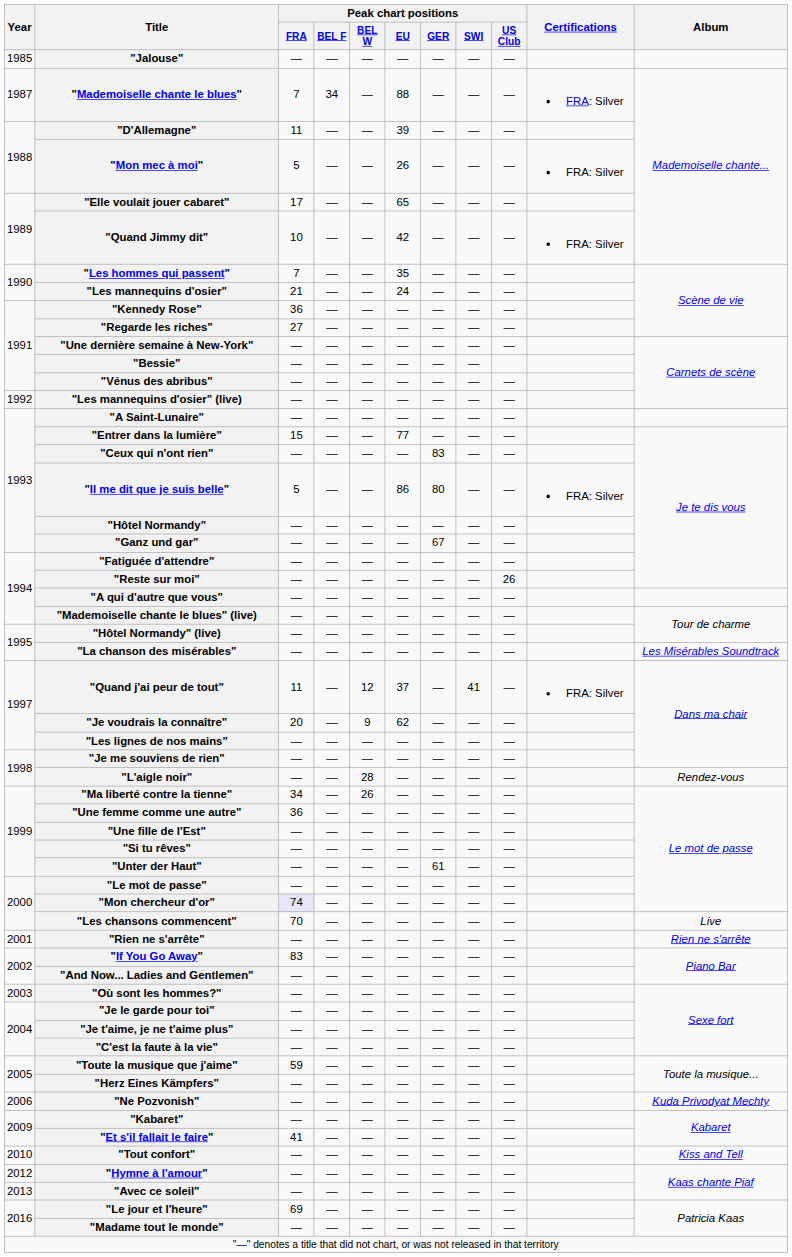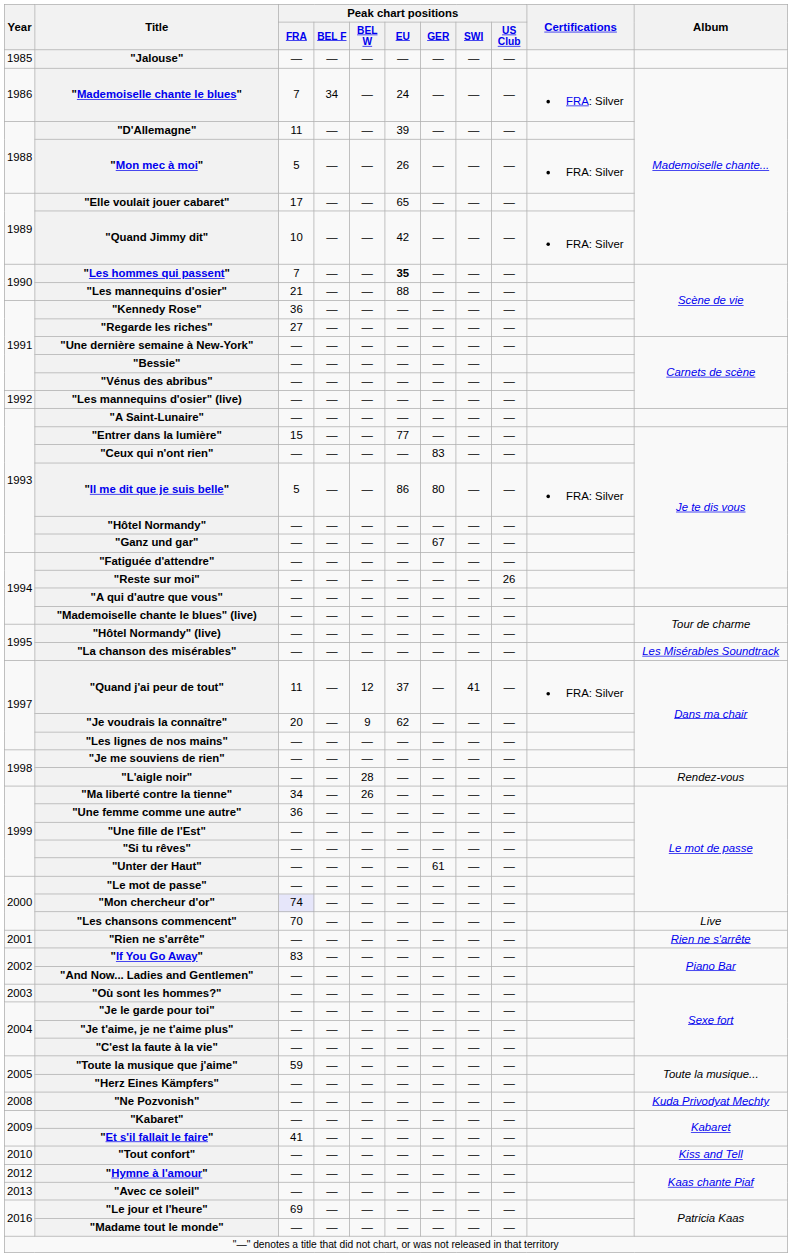 <table class="wikitable plainrowheaders" style="text-align:center;">
 <tr>
 <th scope="col" rowspan="2">Year</th>
 <th scope="col" rowspan="2" style="width:21em;">Title</th>
 <th scope="col" colspan="7">Peak chart positions</th>
 <th scope="col" rowspan="2" style="width:9em;"><a href='#'>Certifications</a></th>
 <th scope="col" rowspan="2" style="width:13em;">Album</th>
 </tr>
 <tr>
 <th scope="col" style="width:3em;font-size:90%;"><a href='#'>FRA</a></th>
 <th scope="col" style="width:3em;font-size:90%;"><a href='#'>BEL F</a></th>
 <th scope="col" style="width:3em;font-size:90%;"><a href='#'>BEL W</a></th>
 <th scope="col" style="width:3em;font-size:90%;"><a href='#'>EU</a></th>
 <th scope="col" style="width:3em;font-size:90%;"><a href='#'>GER</a></th>
 <th scope="col" style="width:3em;font-size:90%;"><a href='#'>SWI</a></th>
 <th scope="col" style="width:3em;font-size:90%;"><a href='#'>US Club</a></th>
 </tr>
 <tr>
 <td>1985</td>
 <th scope="row">"Jalouse"</th>
 <td>—</td>
 <td>—</td>
 <td>—</td>
 <td>—</td>
 <td>—</td>
 <td>—</td>
 <td>—</td>
 <td></td>
 <td></td>
 </tr>
 <tr>
-<td>1987</td>
+<td>1986</td>
 <th scope="row">"<a href='#'>Mademoiselle chante le blues</a>"</th>
 <td>7</td>
 <td>34</td>
 <td>—</td>
-<td>88</td>
+<td>24</td>
 <td>—</td>
 <td>—</td>
 <td>—</td>
 <td><br><ul><li><a href='#'>FRA</a>: Silver</li></ul></td>
 <td rowspan=5><em><a href='#'>Mademoiselle chante...</a></em></td>
 </tr>
 <tr>
 <td rowspan=2>1988</td>
 <th scope="row">"D'Allemagne"</th>
 <td>11</td>
 <td>—</td>
 <td>—</td>
 <td>39</td>
 <td>—</td>
 <td>—</td>
 <td>—</td>
 <td></td>
 </tr>
 <tr>
 <th scope="row">"<a href='#'>Mon mec à moi</a>"</th>
 <td>5</td>
 <td>—</td>
 <td>—</td>
 <td>26</td>
 <td>—</td>
 <td>—</td>
 <td>—</td>
 <td><br><ul><li>FRA: Silver</li></ul></td>
 </tr>
 <tr>
 <td rowspan=2>1989</td>
 <th scope="row">"Elle voulait jouer cabaret"</th>
 <td>17</td>
 <td>—</td>
 <td>—</td>
 <td>65</td>
 <td>—</td>
 <td>—</td>
 <td>—</td>
 <td></td>
 </tr>
 <tr>
 <th scope="row">"Quand Jimmy dit"</th>
 <td>10</td>
 <td>—</td>
 <td>—</td>
 <td>42</td>
 <td>—</td>
 <td>—</td>
 <td>—</td>
 <td><br><ul><li>FRA: Silver</li></ul></td>
 </tr>
 <tr>
 <td rowspan=2>1990</td>
 <th scope="row">"<a href='#'>Les hommes qui passent</a>"</th>
 <td>7</td>
 <td>—</td>
 <td>—</td>
-<td>35</td>
+<td><strong>35</strong></td>
 <td>—</td>
 <td>—</td>
 <td>—</td>
 <td></td>
 <td rowspan=4><em><a href='#'>Scène de vie</a></em></td>
 </tr>
 <tr>
 <th scope="row">"Les mannequins d'osier"</th>
 <td>21</td>
 <td>—</td>
 <td>—</td>
-<td>24</td>
+<td>88</td>
 <td>—</td>
 <td>—</td>
 <td>—</td>
 <td></td>
 </tr>
 <tr>
 <td rowspan=5>1991</td>
 <th scope="row">"Kennedy Rose"</th>
 <td>36</td>
 <td>—</td>
 <td>—</td>
 <td>—</td>
 <td>—</td>
 <td>—</td>
 <td>—</td>
 <td></td>
 </tr>
 <tr>
 <th scope="row">"Regarde les riches"</th>
 <td>27</td>
 <td>—</td>
 <td>—</td>
 <td>—</td>
 <td>—</td>
 <td>—</td>
 <td>—</td>
 <td></td>
 </tr>
 <tr>
 <th scope="row">"Une dernière semaine à New-York"</th>
 <td>—</td>
 <td>—</td>
 <td>—</td>
 <td>—</td>
 <td>—</td>
 <td>—</td>
 <td>—</td>
 <td></td>
 <td rowspan=4><em><a href='#'>Carnets de scène</a></em></td>
 </tr>
 <tr>
 <th scope="row">"Bessie"</th>
 <td>—</td>
 <td>—</td>
 <td>—</td>
 <td>—</td>
 <td>—</td>
 <td>—</td>
 <td></td>
 </tr>
 <tr>
 <th scope="row">"Vénus des abribus"</th>
 <td>—</td>
 <td>—</td>
 <td>—</td>
 <td>—</td>
 <td>—</td>
 <td>—</td>
 <td>—</td>
 <td></td>
 </tr>
 <tr>
 <td>1992</td>
 <th scope="row">"Les mannequins d'osier" (live)</th>
 <td>—</td>
 <td>—</td>
 <td>—</td>
 <td>—</td>
 <td>—</td>
 <td>—</td>
 <td>—</td>
 <td></td>
 </tr>
 <tr>
 <td rowspan=6>1993</td>
 <th scope="row">"A Saint-Lunaire"</th>
 <td>—</td>
 <td>—</td>
 <td>—</td>
 <td>—</td>
 <td>—</td>
 <td>—</td>
 <td>—</td>
 <td></td>
 <td></td>
 </tr>
 <tr>
 <th scope="row">"Entrer dans la lumière"</th>
 <td>15</td>
 <td>—</td>
 <td>—</td>
 <td>77</td>
 <td>—</td>
 <td>—</td>
 <td>—</td>
 <td></td>
 <td rowspan=7><em><a href='#'>Je te dis vous</a></em></td>
 </tr>
 <tr>
 <th scope="row">"Ceux qui n'ont rien"</th>
 <td>—</td>
 <td>—</td>
 <td>—</td>
 <td>—</td>
 <td>83</td>
 <td>—</td>
 <td>—</td>
 <td></td>
 </tr>
 <tr>
 <th scope="row">"<a href='#'>Il me dit que je suis belle</a>"</th>
 <td>5</td>
 <td>—</td>
 <td>—</td>
 <td>86</td>
 <td>80</td>
 <td>—</td>
 <td>—</td>
 <td><br><ul><li>FRA: Silver</li></ul></td>
 </tr>
 <tr>
 <th scope="row">"Hôtel Normandy"</th>
 <td>—</td>
 <td>—</td>
 <td>—</td>
 <td>—</td>
 <td>—</td>
 <td>—</td>
 <td>—</td>
 <td></td>
 </tr>
 <tr>
 <th scope="row">"Ganz und gar"</th>
 <td>—</td>
 <td>—</td>
 <td>—</td>
 <td>—</td>
 <td>67</td>
 <td>—</td>
 <td>—</td>
 <td></td>
 </tr>
 <tr>
 <td rowspan=4>1994</td>
 <th scope="row">"Fatiguée d'attendre"</th>
 <td>—</td>
 <td>—</td>
 <td>—</td>
 <td>—</td>
 <td>—</td>
 <td>—</td>
 <td>—</td>
 <td></td>
 </tr>
 <tr>
 <th scope="row">"Reste sur moi"</th>
 <td>—</td>
 <td>—</td>
 <td>—</td>
 <td>—</td>
 <td>—</td>
 <td>—</td>
 <td>26</td>
 <td></td>
 </tr>
 <tr>
 <th scope="row">"A qui d'autre que vous"</th>
 <td>—</td>
 <td>—</td>
 <td>—</td>
 <td>—</td>
 <td>—</td>
 <td>—</td>
 <td>—</td>
 <td></td>
 <td></td>
 </tr>
 <tr>
 <th scope="row">"Mademoiselle chante le blues" (live)</th>
 <td>—</td>
 <td>—</td>
 <td>—</td>
 <td>—</td>
 <td>—</td>
 <td>—</td>
 <td>—</td>
 <td></td>
 <td rowspan=2><em>Tour de charme</em></td>
 </tr>
 <tr>
 <td rowspan=2>1995</td>
 <th scope="row">"Hôtel Normandy" (live)</th>
 <td>—</td>
 <td>—</td>
 <td>—</td>
 <td>—</td>
 <td>—</td>
 <td>—</td>
 <td>—</td>
 <td></td>
 </tr>
 <tr>
 <th scope="row">"La chanson des misérables"</th>
 <td>—</td>
 <td>—</td>
 <td>—</td>
 <td>—</td>
 <td>—</td>
 <td>—</td>
 <td>—</td>
 <td></td>
 <td><em><a href='#'>Les Misérables Soundtrack</a></em></td>
 </tr>
 <tr>
 <td rowspan=3>1997</td>
 <th scope="row">"Quand j'ai peur de tout"</th>
 <td>11</td>
 <td>—</td>
 <td>12</td>
 <td>37</td>
 <td>—</td>
 <td>41</td>
 <td>—</td>
 <td><br><ul><li>FRA: Silver</li></ul></td>
 <td rowspan=4><em><a href='#'>Dans ma chair</a></em></td>
 </tr>
 <tr>
 <th scope="row">"Je voudrais la connaître"</th>
 <td>20</td>
 <td>—</td>
 <td>9</td>
 <td>62</td>
 <td>—</td>
 <td>—</td>
 <td>—</td>
 <td></td>
 </tr>
 <tr>
 <th scope="row">"Les lignes de nos mains"</th>
 <td>—</td>
 <td>—</td>
 <td>—</td>
 <td>—</td>
 <td>—</td>
 <td>—</td>
 <td>—</td>
 <td></td>
 </tr>
 <tr>
 <td rowspan=2>1998</td>
 <th scope="row">"Je me souviens de rien"</th>
 <td>—</td>
 <td>—</td>
 <td>—</td>
 <td>—</td>
 <td>—</td>
 <td>—</td>
 <td>—</td>
 <td></td>
 </tr>
 <tr>
 <th scope="row">"L'aigle noir"</th>
 <td>—</td>
 <td>—</td>
 <td>28</td>
 <td>—</td>
 <td>—</td>
 <td>—</td>
 <td>—</td>
 <td></td>
 <td><em>Rendez-vous</em></td>
 </tr>
 <tr>
 <td rowspan=5>1999</td>
 <th scope="row">"Ma liberté contre la tienne"</th>
 <td>34</td>
 <td>—</td>
 <td>26</td>
 <td>—</td>
 <td>—</td>
 <td>—</td>
 <td>—</td>
 <td></td>
 <td rowspan=7><em><a href='#'>Le mot de passe</a></em></td>
 </tr>
 <tr>
 <th scope="row">"Une femme comme une autre"</th>
 <td>36</td>
 <td>—</td>
 <td>—</td>
 <td>—</td>
 <td>—</td>
 <td>—</td>
 <td>—</td>
 <td></td>
 </tr>
 <tr>
 <th scope="row">"Une fille de l'Est"</th>
 <td>—</td>
 <td>—</td>
 <td>—</td>
 <td>—</td>
 <td>—</td>
 <td>—</td>
 <td>—</td>
 <td></td>
 </tr>
 <tr>
 <th scope="row">"Si tu rêves"</th>
 <td>—</td>
 <td>—</td>
 <td>—</td>
 <td>—</td>
 <td>—</td>
 <td>—</td>
 <td>—</td>
 <td></td>
 </tr>
 <tr>
 <th scope="row">"Unter der Haut" </th>
 <td>—</td>
 <td>—</td>
 <td>—</td>
 <td>—</td>
 <td>61</td>
 <td>—</td>
 <td>—</td>
 <td></td>
 </tr>
 <tr>
 <td rowspan=3>2000</td>
 <th scope="row">"Le mot de passe"</th>
 <td>—</td>
 <td>—</td>
 <td>—</td>
 <td>—</td>
 <td>—</td>
 <td>—</td>
 <td>—</td>
 <td></td>
 </tr>
 <tr>
 <th scope="row">"Mon chercheur d'or"</th>
 <td style="background: lavender;">74</td>
 <td>—</td>
 <td>—</td>
 <td>—</td>
 <td>—</td>
 <td>—</td>
 <td>—</td>
 <td></td>
 </tr>
 <tr>
 <th scope="row">"Les chansons commencent"</th>
 <td>70</td>
 <td>—</td>
 <td>—</td>
 <td>—</td>
 <td>—</td>
 <td>—</td>
 <td>—</td>
 <td></td>
 <td><em>Live</em></td>
 </tr>
 <tr>
 <td>2001</td>
 <th scope="row">"Rien ne s'arrête"</th>
 <td>—</td>
 <td>—</td>
 <td>—</td>
 <td>—</td>
 <td>—</td>
 <td>—</td>
 <td>—</td>
 <td></td>
 <td><em><a href='#'>Rien ne s'arrête</a></em></td>
 </tr>
 <tr>
 <td rowspan=2>2002</td>
 <th scope="row">"<a href='#'>If You Go Away</a>"</th>
 <td>83</td>
 <td>—</td>
 <td>—</td>
 <td>—</td>
 <td>—</td>
 <td>—</td>
 <td>—</td>
 <td></td>
 <td rowspan=2><em><a href='#'>Piano Bar</a></em></td>
 </tr>
 <tr>
 <th scope="row">"And Now... Ladies and Gentlemen"</th>
 <td>—</td>
 <td>—</td>
 <td>—</td>
 <td>—</td>
 <td>—</td>
 <td>—</td>
 <td>—</td>
 <td></td>
 </tr>
 <tr>
 <td>2003</td>
 <th scope="row">"Où sont les hommes?"</th>
 <td>—</td>
 <td>—</td>
 <td>—</td>
 <td>—</td>
 <td>—</td>
 <td>—</td>
 <td>—</td>
 <td></td>
 <td rowspan=4><em><a href='#'>Sexe fort</a></em></td>
 </tr>
 <tr>
 <td rowspan=3>2004</td>
 <th scope="row">"Je le garde pour toi"</th>
 <td>—</td>
 <td>—</td>
 <td>—</td>
 <td>—</td>
 <td>—</td>
 <td>—</td>
 <td>—</td>
 <td></td>
 </tr>
 <tr>
 <th scope="row">"Je t'aime, je ne t'aime plus"</th>
 <td>—</td>
 <td>—</td>
 <td>—</td>
 <td>—</td>
 <td>—</td>
 <td>—</td>
 <td>—</td>
 <td></td>
 </tr>
 <tr>
 <th scope="row">"C'est la faute à la vie"</th>
 <td>—</td>
 <td>—</td>
 <td>—</td>
 <td>—</td>
 <td>—</td>
 <td>—</td>
 <td>—</td>
 <td></td>
 </tr>
 <tr>
 <td rowspan=2>2005</td>
 <th scope="row">"Toute la musique que j'aime"</th>
 <td>59</td>
 <td>—</td>
 <td>—</td>
 <td>—</td>
 <td>—</td>
 <td>—</td>
 <td>—</td>
 <td></td>
 <td rowspan=2><em>Toute la musique...</em></td>
 </tr>
 <tr>
 <th scope="row">"Herz Eines Kämpfers"</th>
 <td>—</td>
 <td>—</td>
 <td>—</td>
 <td>—</td>
 <td>—</td>
 <td>—</td>
 <td>—</td>
 <td></td>
 </tr>
 <tr>
-<td>2006</td>
+<td>2008</td>
 <th scope="row">"Ne Pozvonish" </th>
 <td>—</td>
 <td>—</td>
 <td>—</td>
 <td>—</td>
 <td>—</td>
 <td>—</td>
 <td>—</td>
 <td></td>
 <td><em><a href='#'>Kuda Privodyat Mechty</a></em></td>
 </tr>
 <tr>
 <td rowspan=2>2009</td>
 <th scope="row">"Kabaret"</th>
 <td>—</td>
 <td>—</td>
 <td>—</td>
 <td>—</td>
 <td>—</td>
 <td>—</td>
 <td>—</td>
 <td></td>
 <td rowspan=2><em><a href='#'>Kabaret</a></em></td>
 </tr>
 <tr>
 <th scope="row">"<a href='#'>Et s'il fallait le faire</a>"</th>
 <td>41</td>
 <td>—</td>
 <td>—</td>
 <td>—</td>
 <td>—</td>
 <td>—</td>
 <td>—</td>
 <td></td>
 </tr>
 <tr>
 <td>2010</td>
 <th scope="row">"Tout confort" </th>
 <td>—</td>
 <td>—</td>
 <td>—</td>
 <td>—</td>
 <td>—</td>
 <td>—</td>
 <td>—</td>
 <td></td>
 <td><em><a href='#'>Kiss and Tell</a></em></td>
 </tr>
 <tr>
 <td>2012</td>
 <th scope="row">"<a href='#'>Hymne à l'amour</a>"</th>
 <td>—</td>
 <td>—</td>
 <td>—</td>
 <td>—</td>
 <td>—</td>
 <td>—</td>
 <td>—</td>
 <td></td>
 <td rowspan=2><em><a href='#'>Kaas chante Piaf</a></em></td>
 </tr>
 <tr>
 <td>2013</td>
 <th scope="row">"Avec ce soleil"</th>
 <td>—</td>
 <td>—</td>
 <td>—</td>
 <td>—</td>
 <td>—</td>
 <td>—</td>
 <td>—</td>
 <td></td>
 </tr>
 <tr>
 <td rowspan=2>2016</td>
 <th scope="row">"Le jour et l'heure"</th>
 <td>69<br></td>
 <td>—</td>
 <td>—</td>
 <td>—</td>
 <td>—</td>
 <td>—</td>
 <td>—</td>
 <td></td>
 <td rowspan=2><em>Patricia Kaas</em></td>
 </tr>
 <tr>
 <th scope="row">"Madame tout le monde"</th>
 <td>—</td>
 <td>—</td>
 <td>—</td>
 <td>—</td>
 <td>—</td>
 <td>—</td>
 <td>—</td>
 <td></td>
 </tr>
 <tr>
 <td colspan="11" style="font-size:90%">"—" denotes a title that did not chart, or was not released in that territory</td>
 </tr>
 </table>
